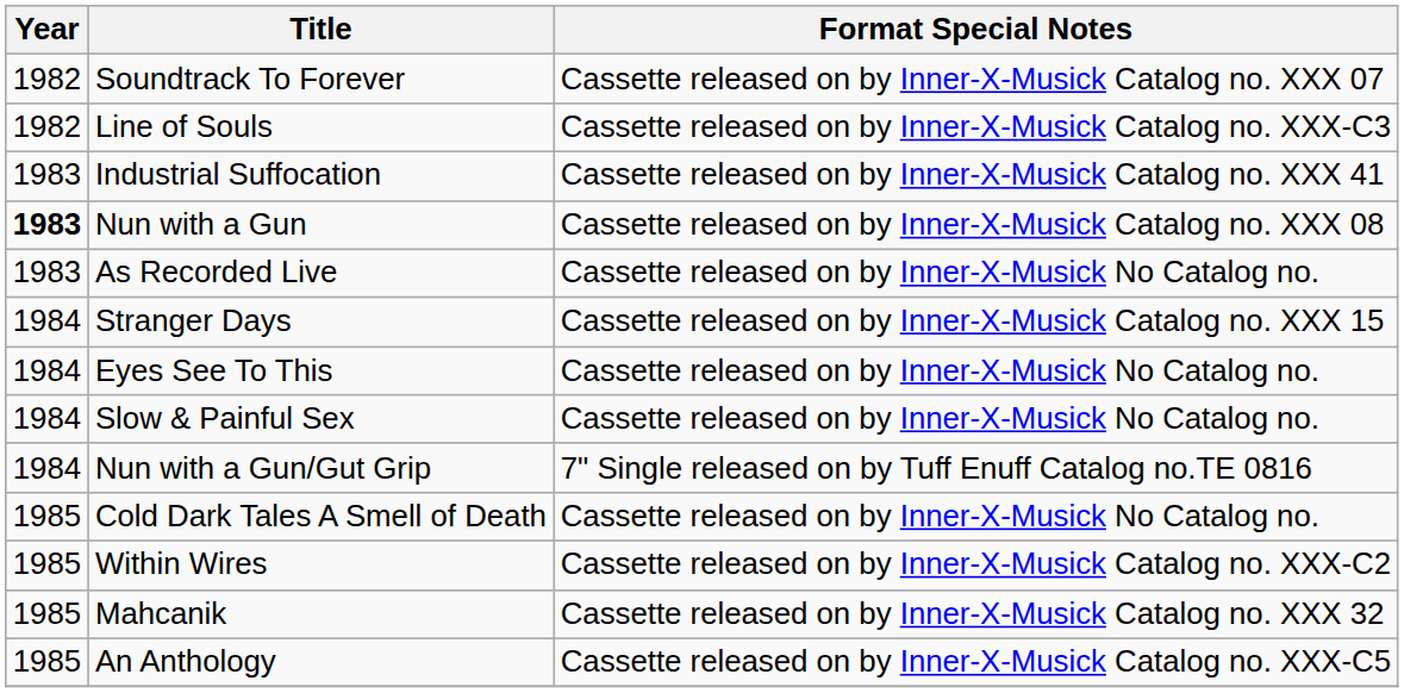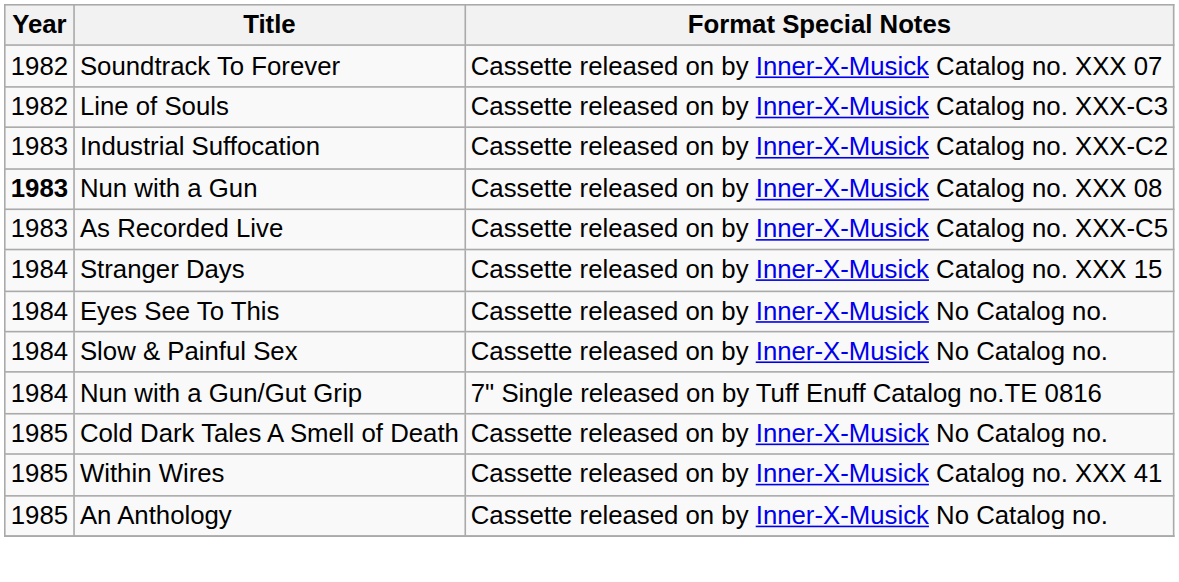 <table class="wikitable">
 <tr>
 <th>Year</th>
 <th>Title</th>
 <th>Format Special Notes</th>
 </tr>
 <tr>
 <td>1982</td>
 <td>Soundtrack To Forever</td>
 <td>Cassette released on by <a href='#'>Inner-X-Musick</a> Catalog no. XXX 07</td>
 </tr>
 <tr>
 <td>1982</td>
 <td>Line of Souls</td>
 <td>Cassette released on by <a href='#'>Inner-X-Musick</a> Catalog no. XXX-C3</td>
 </tr>
 <tr>
 <td>1983</td>
 <td>Industrial Suffocation</td>
-<td>Cassette released on by <a href='#'>Inner-X-Musick</a> Catalog no. XXX 41</td>
+<td>Cassette released on by <a href='#'>Inner-X-Musick</a> Catalog no. XXX-C2</td>
 </tr>
 <tr>
 <td><strong>1983</strong></td>
 <td>Nun with a Gun</td>
 <td>Cassette released on by <a href='#'>Inner-X-Musick</a> Catalog no. XXX 08</td>
 </tr>
 <tr>
 <td>1983</td>
 <td>As Recorded Live</td>
-<td>Cassette released on by <a href='#'>Inner-X-Musick</a> No Catalog no.</td>
+<td>Cassette released on by <a href='#'>Inner-X-Musick</a> Catalog no. XXX-C5</td>
 </tr>
 <tr>
 <td>1984</td>
 <td>Stranger Days</td>
 <td>Cassette released on by <a href='#'>Inner-X-Musick</a> Catalog no. XXX 15</td>
 </tr>
 <tr>
 <td>1984</td>
 <td>Eyes See To This</td>
 <td>Cassette released on by <a href='#'>Inner-X-Musick</a> No Catalog no.</td>
 </tr>
 <tr>
 <td>1984</td>
 <td>Slow & Painful Sex</td>
 <td>Cassette released on by <a href='#'>Inner-X-Musick</a> No Catalog no.</td>
 </tr>
 <tr>
 <td>1984</td>
 <td>Nun with a Gun/Gut Grip</td>
 <td>7" Single released on by Tuff Enuff Catalog no.TE 0816</td>
 </tr>
 <tr>
 <td>1985</td>
 <td>Cold Dark Tales A Smell of Death</td>
 <td>Cassette released on by <a href='#'>Inner-X-Musick</a> No Catalog no.</td>
 </tr>
 <tr>
 <td>1985</td>
 <td>Within Wires</td>
-<td>Cassette released on by <a href='#'>Inner-X-Musick</a> Catalog no. XXX-C2</td>
-</tr>
-<tr>
-<td>1985</td>
-<td>Mahcanik</td>
-<td>Cassette released on by <a href='#'>Inner-X-Musick</a> Catalog no. XXX 32</td>
+<td>Cassette released on by <a href='#'>Inner-X-Musick</a> Catalog no. XXX 41</td>
 </tr>
 <tr>
 <td>1985</td>
 <td>An Anthology</td>
-<td>Cassette released on by <a href='#'>Inner-X-Musick</a> Catalog no. XXX-C5</td>
+<td>Cassette released on by <a href='#'>Inner-X-Musick</a> No Catalog no.</td>
 </tr>
 <tr>
 </tr>
 </table>
